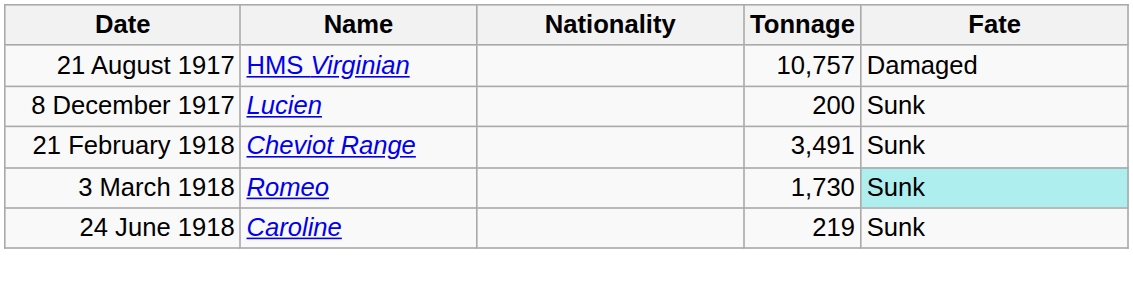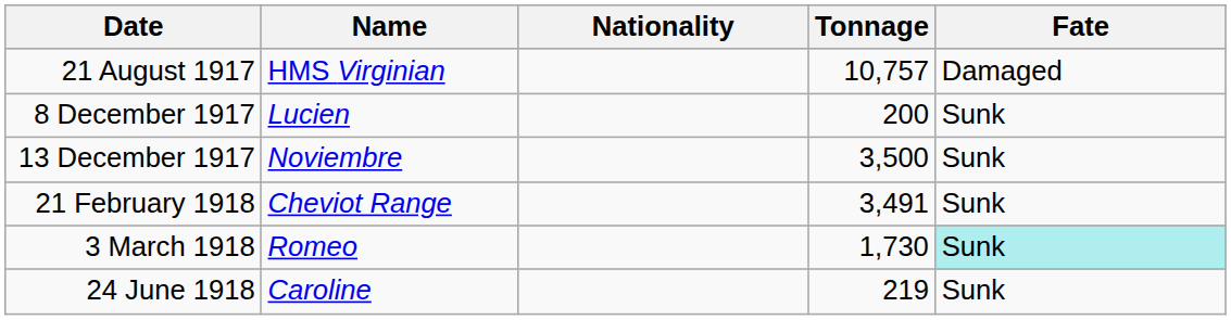 <table class="wikitable sortable">
 <tr>
 <th width="140px">Date</th>
 <th width="140px">Name</th>
 <th width="160px">Nationality</th>
 <th width="25px">Tonnage</th>
 <th width="160px">Fate</th>
 </tr>
 <tr>
 <td align="right">21 August 1917</td>
 <td align="left"><a href='#'>HMS <em>Virginian</em></a></td>
 <td align="left"></td>
 <td align="right">10,757</td>
 <td align="left">Damaged</td>
 </tr>
 <tr>
 <td align="right">8 December 1917</td>
 <td align="left"><a href='#'><em>Lucien</em></a></td>
 <td align="left"></td>
 <td align="right">200</td>
+<td align="left">Sunk</td>
+</tr>
+<tr>
+<td align="right">13 December 1917</td>
+<td align="left"><a href='#'><em>Noviembre</em></a></td>
+<td align="left"></td>
+<td align="right">3,500</td>
 <td align="left">Sunk</td>
 </tr>
 <tr>
 <td align="right">21 February 1918</td>
 <td align="left"><a href='#'><em>Cheviot Range</em></a></td>
 <td align="left"></td>
 <td align="right">3,491</td>
 <td align="left">Sunk</td>
 </tr>
 <tr>
 <td align="right">3 March 1918</td>
 <td align="left"><a href='#'><em>Romeo</em></a></td>
 <td align="left"></td>
 <td align="right">1,730</td>
 <td align="left" style="background: paleturquoise;">Sunk</td>
 </tr>
 <tr>
 <td align="right">24 June 1918</td>
 <td align="left"><a href='#'><em>Caroline</em></a></td>
 <td align="left"></td>
 <td align="right">219</td>
 <td align="left">Sunk</td>
 </tr>
 </table>
